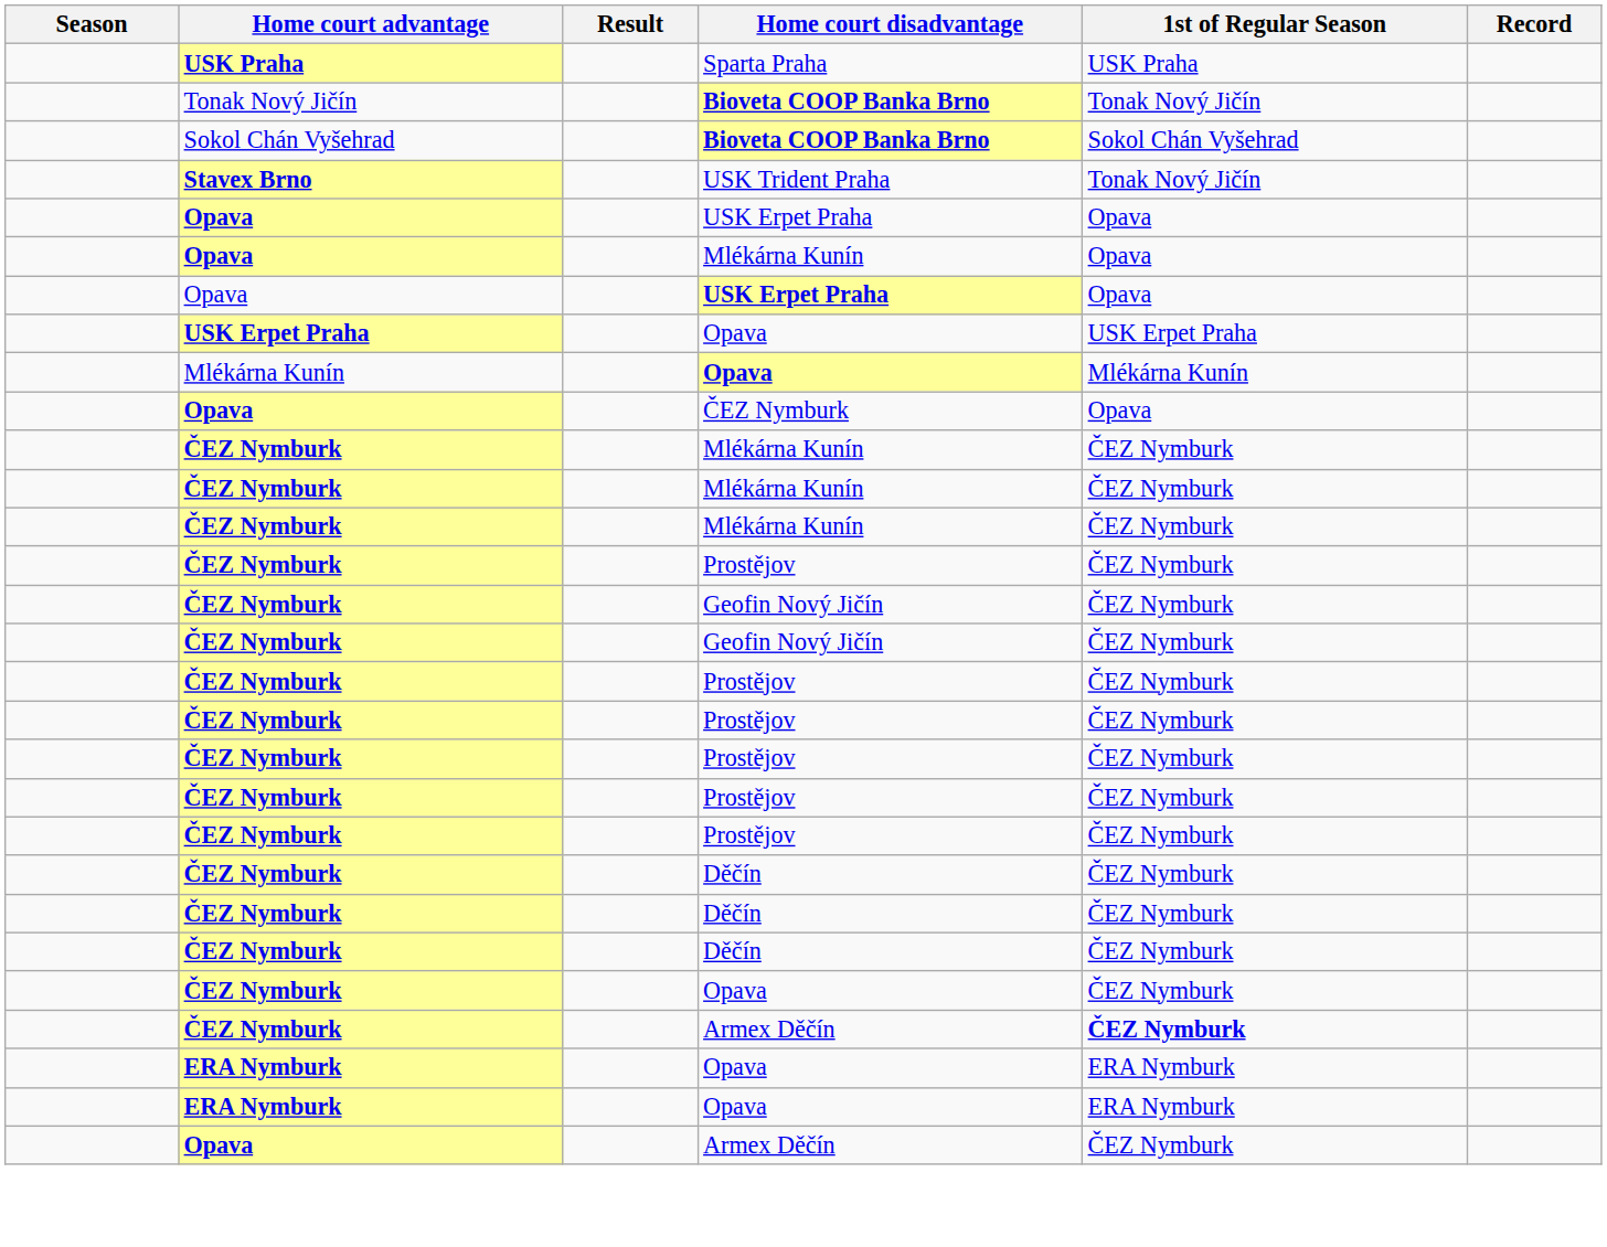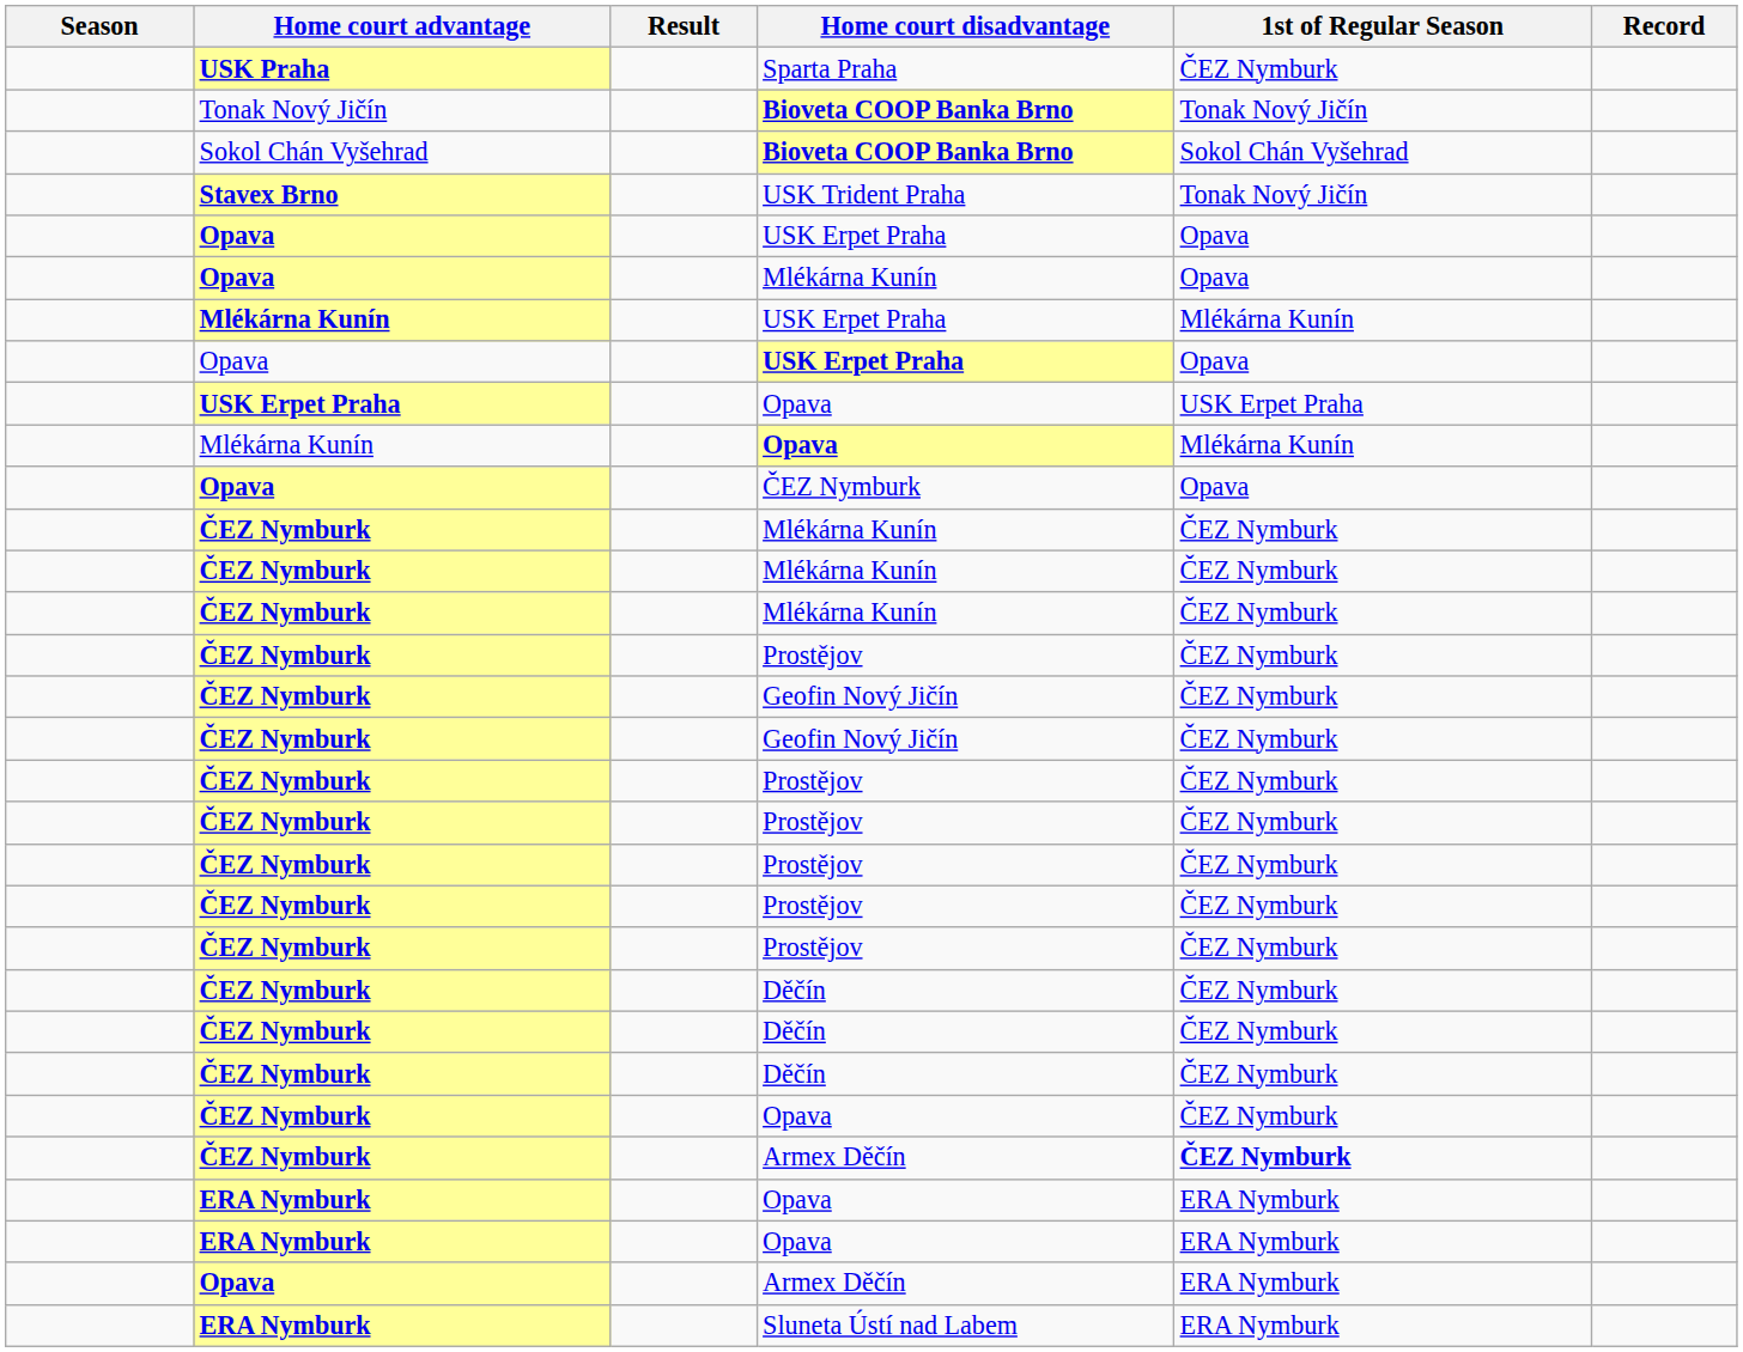 <table class="wikitable" style="width:83%;">
 <tr>
 <th style="width:9%;">Season</th>
 <th style="width:20%;"><a href='#'>Home court advantage</a></th>
 <th style="width:7%;">Result</th>
 <th style="width:20%;"><a href='#'>Home court disadvantage</a></th>
 <th style="width:20%;">1st of Regular Season</th>
 <th style="width:7%;">Record</th>
 </tr>
 <tr>
 <td></td>
 <td style="background:#ff9;"><strong><a href='#'>USK Praha</a></strong></td>
 <td></td>
 <td><a href='#'>Sparta Praha</a></td>
-<td><a href='#'>USK Praha</a></td>
+<td><a href='#'>ČEZ Nymburk</a></td>
 <td></td>
 </tr>
 <tr>
 <td></td>
 <td><a href='#'>Tonak Nový Jičín</a></td>
 <td></td>
 <td style="background:#ff9;"><strong><a href='#'>Bioveta COOP Banka Brno</a></strong></td>
 <td><a href='#'>Tonak Nový Jičín</a></td>
 <td></td>
 </tr>
 <tr>
 <td></td>
 <td><a href='#'>Sokol Chán Vyšehrad</a></td>
 <td></td>
 <td style="background:#ff9;"><strong><a href='#'>Bioveta COOP Banka Brno</a></strong></td>
 <td><a href='#'>Sokol Chán Vyšehrad</a></td>
 <td></td>
 </tr>
 <tr>
 <td></td>
 <td style="background:#ff9;"><strong><a href='#'>Stavex Brno</a></strong></td>
 <td></td>
 <td><a href='#'>USK Trident Praha</a></td>
 <td><a href='#'>Tonak Nový Jičín</a></td>
 <td></td>
 </tr>
 <tr>
 <td></td>
 <td style="background:#ff9;"><strong><a href='#'>Opava</a></strong></td>
 <td></td>
 <td><a href='#'>USK Erpet Praha</a></td>
 <td><a href='#'>Opava</a></td>
 <td></td>
 </tr>
 <tr>
 <td></td>
 <td style="background:#ff9;"><strong><a href='#'>Opava</a></strong></td>
 <td></td>
 <td><a href='#'>Mlékárna Kunín</a></td>
 <td><a href='#'>Opava</a></td>
+<td></td>
+</tr>
+<tr>
+<td></td>
+<td style="background:#ff9;"><strong><a href='#'>Mlékárna Kunín</a></strong></td>
+<td></td>
+<td><a href='#'>USK Erpet Praha</a></td>
+<td><a href='#'>Mlékárna Kunín</a></td>
 <td></td>
 </tr>
 <tr>
 <td></td>
 <td><a href='#'>Opava</a></td>
 <td></td>
 <td style="background:#ff9;"><strong><a href='#'>USK Erpet Praha</a></strong></td>
 <td><a href='#'>Opava</a></td>
 <td></td>
 </tr>
 <tr>
 <td></td>
 <td style="background:#ff9;"><strong><a href='#'>USK Erpet Praha</a></strong></td>
 <td></td>
 <td><a href='#'>Opava</a></td>
 <td><a href='#'>USK Erpet Praha</a></td>
 <td></td>
 </tr>
 <tr>
 <td></td>
 <td><a href='#'>Mlékárna Kunín</a></td>
 <td></td>
 <td style="background:#ff9;"><strong><a href='#'>Opava</a></strong></td>
 <td><a href='#'>Mlékárna Kunín</a></td>
 <td></td>
 </tr>
 <tr>
 <td></td>
 <td style="background:#ff9;"><strong><a href='#'>Opava</a></strong></td>
 <td></td>
 <td><a href='#'>ČEZ Nymburk</a></td>
 <td><a href='#'>Opava</a></td>
 <td></td>
 </tr>
 <tr>
 <td></td>
 <td style="background:#ff9;"><strong><a href='#'>ČEZ Nymburk</a></strong></td>
 <td></td>
 <td><a href='#'>Mlékárna Kunín</a></td>
 <td><a href='#'>ČEZ Nymburk</a></td>
 <td></td>
 </tr>
 <tr>
 <td></td>
 <td style="background:#ff9;"><strong><a href='#'>ČEZ Nymburk</a></strong></td>
 <td></td>
 <td><a href='#'>Mlékárna Kunín</a></td>
 <td><a href='#'>ČEZ Nymburk</a></td>
 <td></td>
 </tr>
 <tr>
 <td></td>
 <td style="background:#ff9;"><strong><a href='#'>ČEZ Nymburk</a></strong></td>
 <td></td>
 <td><a href='#'>Mlékárna Kunín</a></td>
 <td><a href='#'>ČEZ Nymburk</a></td>
 <td></td>
 </tr>
 <tr>
 <td></td>
 <td style="background:#ff9;"><strong><a href='#'>ČEZ Nymburk</a></strong></td>
 <td></td>
 <td><a href='#'>Prostějov</a></td>
 <td><a href='#'>ČEZ Nymburk</a></td>
 <td></td>
 </tr>
 <tr>
 <td></td>
 <td style="background:#ff9;"><strong><a href='#'>ČEZ Nymburk</a></strong></td>
 <td></td>
 <td><a href='#'>Geofin Nový Jičín</a></td>
 <td><a href='#'>ČEZ Nymburk</a></td>
 <td></td>
 </tr>
 <tr>
 <td></td>
 <td style="background:#ff9;"><strong><a href='#'>ČEZ Nymburk</a></strong></td>
 <td></td>
 <td><a href='#'>Geofin Nový Jičín</a></td>
 <td><a href='#'>ČEZ Nymburk</a></td>
 <td></td>
 </tr>
 <tr>
 <td></td>
 <td style="background:#ff9;"><strong><a href='#'>ČEZ Nymburk</a></strong></td>
 <td></td>
 <td><a href='#'>Prostějov</a></td>
 <td><a href='#'>ČEZ Nymburk</a></td>
 <td></td>
 </tr>
 <tr>
 <td></td>
 <td style="background:#ff9;"><strong><a href='#'>ČEZ Nymburk</a></strong></td>
 <td></td>
 <td><a href='#'>Prostějov</a></td>
 <td><a href='#'>ČEZ Nymburk</a></td>
 <td></td>
 </tr>
 <tr>
 <td></td>
 <td style="background:#ff9;"><strong><a href='#'>ČEZ Nymburk</a></strong></td>
 <td></td>
 <td><a href='#'>Prostějov</a></td>
 <td><a href='#'>ČEZ Nymburk</a></td>
 <td></td>
 </tr>
 <tr>
 <td></td>
 <td style="background:#ff9;"><strong><a href='#'>ČEZ Nymburk</a></strong></td>
 <td></td>
 <td><a href='#'>Prostějov</a></td>
 <td><a href='#'>ČEZ Nymburk</a></td>
 <td></td>
 </tr>
 <tr>
 <td></td>
 <td style="background:#ff9;"><strong><a href='#'>ČEZ Nymburk</a></strong></td>
 <td></td>
 <td><a href='#'>Prostějov</a></td>
 <td><a href='#'>ČEZ Nymburk</a></td>
 <td></td>
 </tr>
 <tr>
 <td></td>
 <td style="background:#ff9;"><strong><a href='#'>ČEZ Nymburk</a></strong></td>
 <td></td>
 <td><a href='#'>Děčín</a></td>
 <td><a href='#'>ČEZ Nymburk</a></td>
 <td></td>
 </tr>
 <tr>
 <td></td>
 <td style="background:#ff9;"><strong><a href='#'>ČEZ Nymburk</a></strong></td>
 <td></td>
 <td><a href='#'>Děčín</a></td>
 <td><a href='#'>ČEZ Nymburk</a></td>
 <td></td>
 </tr>
 <tr>
 <td></td>
 <td style="background:#ff9;"><strong><a href='#'>ČEZ Nymburk</a></strong></td>
 <td></td>
 <td><a href='#'>Děčín</a></td>
 <td><a href='#'>ČEZ Nymburk</a></td>
 <td></td>
 </tr>
 <tr>
 <td></td>
 <td style="background:#ff9;"><strong><a href='#'>ČEZ Nymburk</a></strong></td>
 <td></td>
 <td><a href='#'>Opava</a></td>
 <td><a href='#'>ČEZ Nymburk</a></td>
 <td></td>
 </tr>
 <tr>
 <td></td>
 <td style="background:#ff9;"><strong><a href='#'>ČEZ Nymburk</a></strong></td>
 <td></td>
 <td><a href='#'>Armex Děčín</a></td>
 <td><strong><a href='#'>ČEZ Nymburk</a></strong></td>
 <td></td>
 </tr>
 <tr>
 <td></td>
 <td style="background:#ff9;"><strong><a href='#'>ERA Nymburk</a></strong></td>
 <td></td>
 <td><a href='#'>Opava</a></td>
 <td><a href='#'>ERA Nymburk</a></td>
 <td></td>
 </tr>
 <tr>
 <td></td>
 <td style="background:#ff9;"><strong><a href='#'>ERA Nymburk</a></strong></td>
 <td></td>
 <td><a href='#'>Opava</a></td>
 <td><a href='#'>ERA Nymburk</a></td>
 <td></td>
 </tr>
 <tr>
 <td></td>
 <td style="background:#ff9;"><strong><a href='#'>Opava</a></strong></td>
 <td></td>
 <td><a href='#'>Armex Děčín</a></td>
-<td><a href='#'>ČEZ Nymburk</a></td>
+<td><a href='#'>ERA Nymburk</a></td>
+<td></td>
+</tr>
+<tr>
+<td></td>
+<td style="background:#ff9;"><strong><a href='#'>ERA Nymburk</a></strong></td>
+<td></td>
+<td><a href='#'>Sluneta Ústí nad Labem</a></td>
+<td><a href='#'>ERA Nymburk</a></td>
 <td></td>
 </tr>
 </table>
